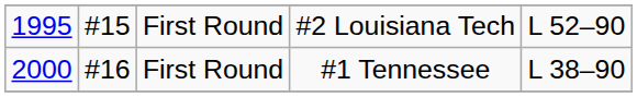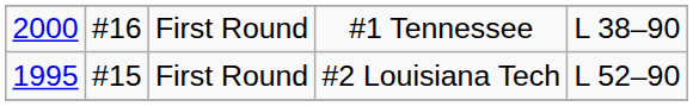 <table class="wikitable" style="text-align:center">
 <tr>
+</tr>
+<tr style="text-align:center;">
+<td rowspan=1><a href='#'>2000</a></td>
+<td>#16</td>
+<td>First Round</td>
+<td>#1 Tennessee</td>
+<td>L 38–90</td>
 </tr>
 <tr>
 <td rowspan=1><a href='#'>1995</a></td>
 <td>#15</td>
 <td>First Round</td>
 <td>#2 Louisiana Tech</td>
 <td>L 52–90</td>
 </tr>
 <tr style="text-align:center;">
-<td rowspan=1><a href='#'>2000</a></td>
-<td>#16</td>
-<td>First Round</td>
-<td>#1 Tennessee</td>
-<td>L 38–90</td>
-</tr>
-<tr style="text-align:center;">
 </tr>
 </table>
